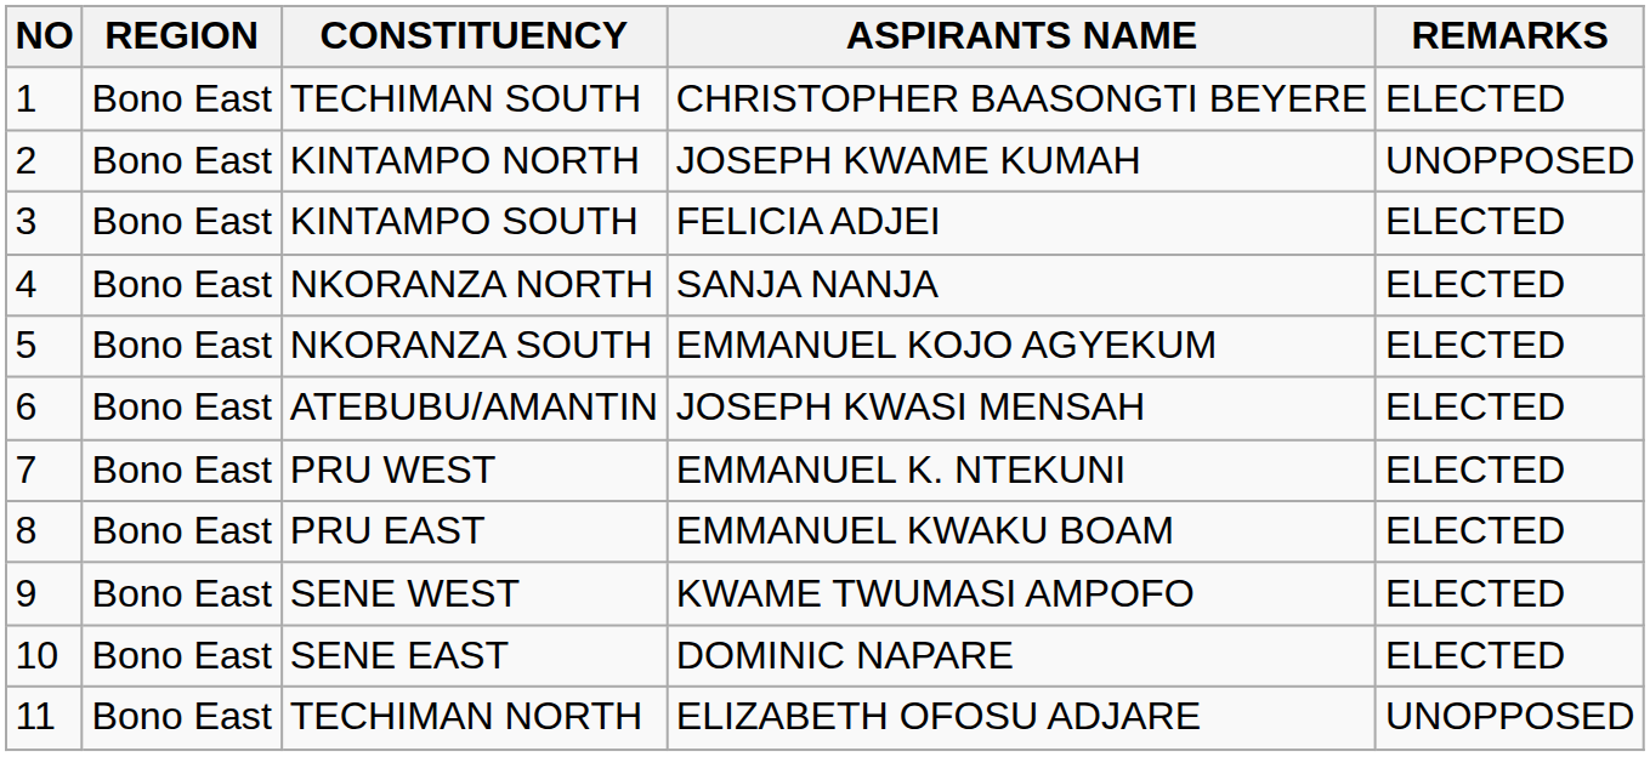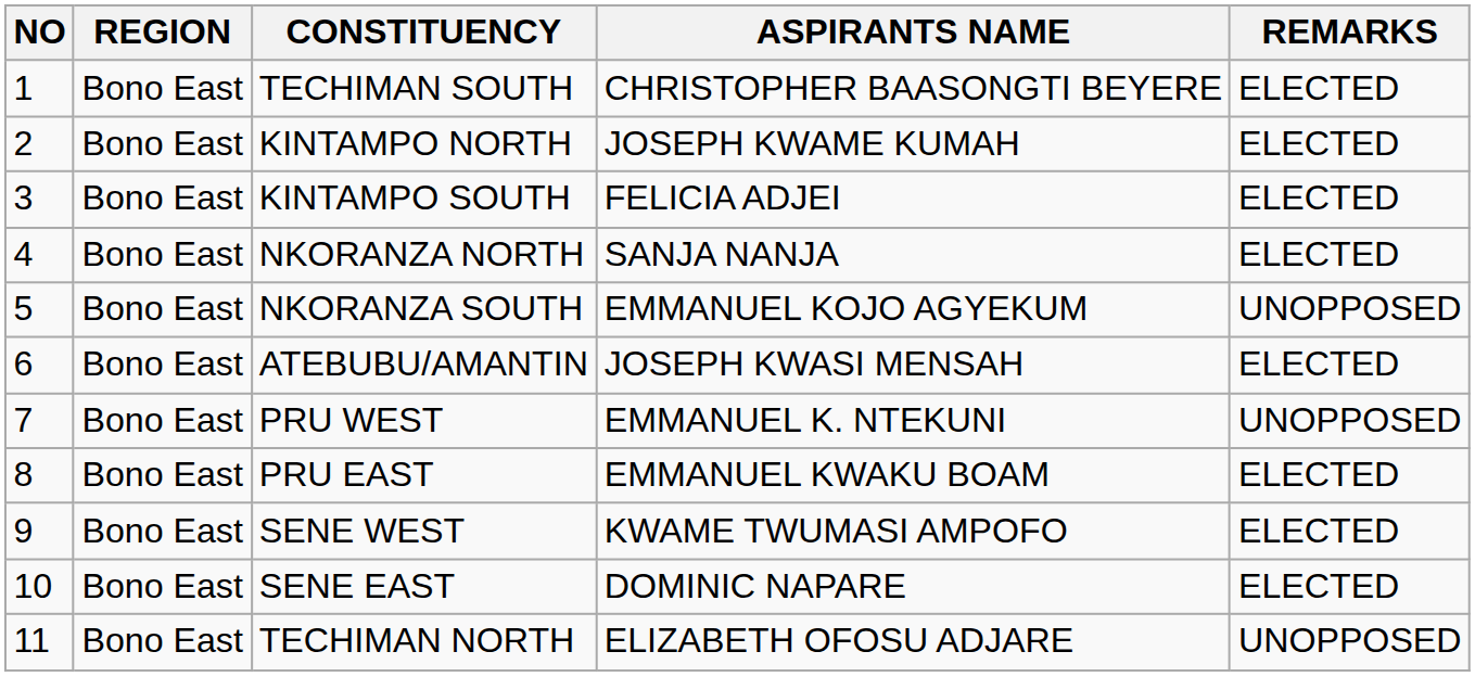 <table class="wikitable">
 <tr>
 <th>NO</th>
 <th>REGION</th>
 <th>CONSTITUENCY</th>
 <th>ASPIRANTS NAME</th>
 <th>REMARKS</th>
 </tr>
 <tr>
 <td>1</td>
 <td>Bono East</td>
 <td>TECHIMAN SOUTH</td>
 <td>CHRISTOPHER BAASONGTI BEYERE</td>
 <td>ELECTED</td>
 </tr>
 <tr>
 <td>2</td>
 <td>Bono East</td>
 <td>KINTAMPO NORTH</td>
 <td>JOSEPH KWAME KUMAH</td>
-<td>UNOPPOSED</td>
+<td>ELECTED</td>
 </tr>
 <tr>
 <td>3</td>
 <td>Bono East</td>
 <td>KINTAMPO SOUTH</td>
 <td>FELICIA ADJEI</td>
 <td>ELECTED</td>
 </tr>
 <tr>
 <td>4</td>
 <td>Bono East</td>
 <td>NKORANZA NORTH</td>
 <td>SANJA NANJA</td>
 <td>ELECTED</td>
 </tr>
 <tr>
 <td>5</td>
 <td>Bono East</td>
 <td>NKORANZA SOUTH</td>
 <td>EMMANUEL KOJO AGYEKUM</td>
-<td>ELECTED</td>
+<td>UNOPPOSED</td>
 </tr>
 <tr>
 <td>6</td>
 <td>Bono East</td>
 <td>ATEBUBU/AMANTIN</td>
 <td>JOSEPH KWASI MENSAH</td>
 <td>ELECTED</td>
 </tr>
 <tr>
 <td>7</td>
 <td>Bono East</td>
 <td>PRU WEST</td>
 <td>EMMANUEL K. NTEKUNI</td>
-<td>ELECTED</td>
+<td>UNOPPOSED</td>
 </tr>
 <tr>
 <td>8</td>
 <td>Bono East</td>
 <td>PRU EAST</td>
 <td>EMMANUEL KWAKU BOAM</td>
 <td>ELECTED</td>
 </tr>
 <tr>
 <td>9</td>
 <td>Bono East</td>
 <td>SENE WEST</td>
 <td>KWAME TWUMASI AMPOFO</td>
 <td>ELECTED</td>
 </tr>
 <tr>
 <td>10</td>
 <td>Bono East</td>
 <td>SENE EAST</td>
 <td>DOMINIC NAPARE</td>
 <td>ELECTED</td>
 </tr>
 <tr>
 <td>11</td>
 <td>Bono East</td>
 <td>TECHIMAN NORTH</td>
 <td>ELIZABETH OFOSU ADJARE</td>
 <td>UNOPPOSED</td>
 </tr>
 </table>
